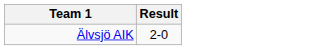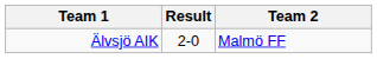 <table class="wikitable">
 <tr>
 <th width="160">Team 1</th>
 <th>Result</th>
+<th width="160">Team 2</th>
 </tr>
 <tr>
 <td style="text-align:right;"><a href='#'>Älvsjö AIK</a></td>
 <td style="text-align:center;">2-0</td>
+<td style="text-align:left;"><a href='#'>Malmö FF</a></td>
 </tr>
 </table>
